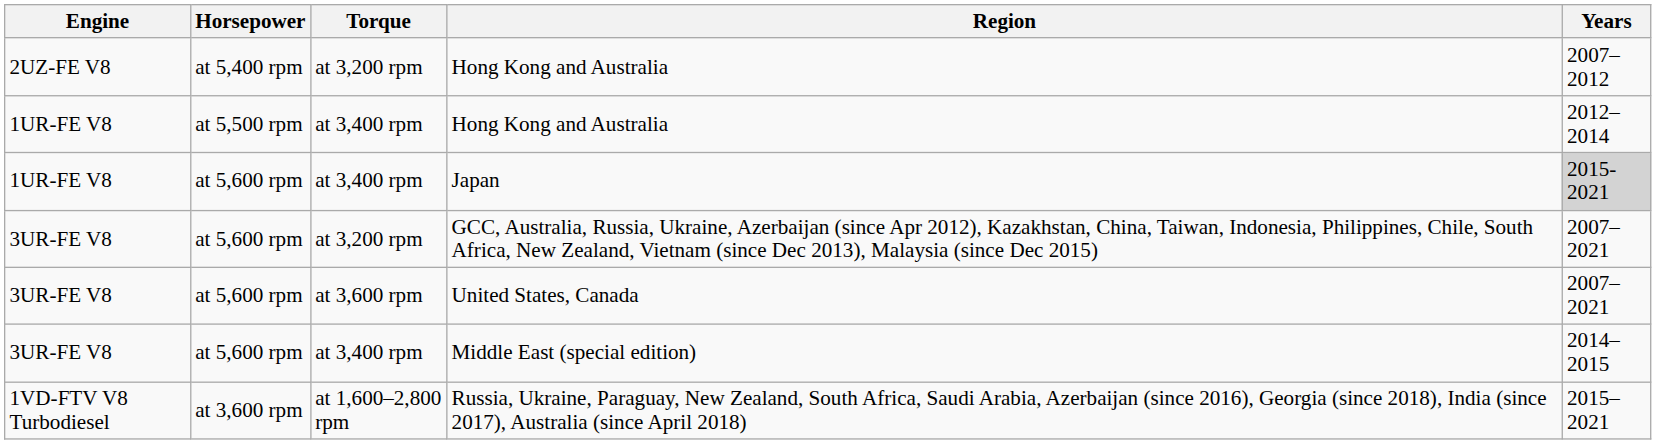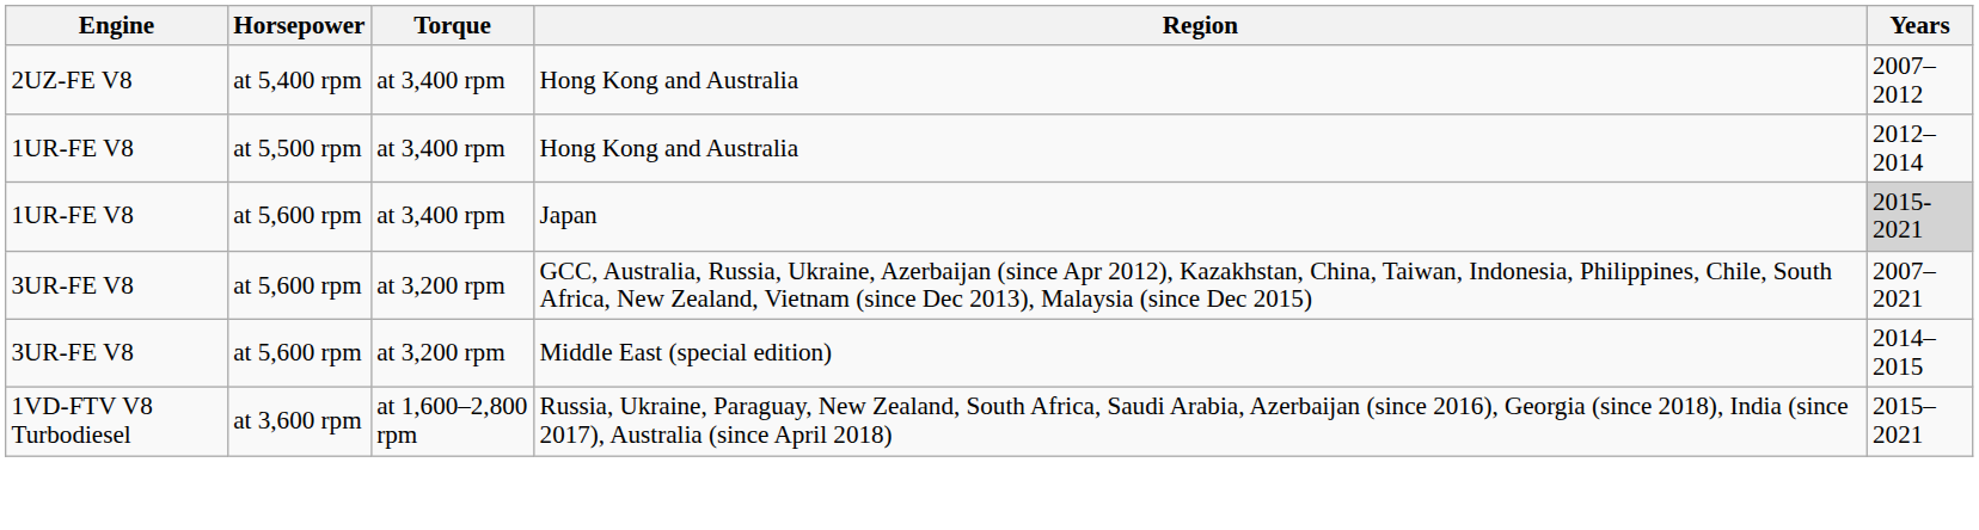 <table class="wikitable">
 <tr>
 <th>Engine</th>
 <th>Horsepower</th>
 <th>Torque</th>
 <th>Region</th>
 <th>Years</th>
 </tr>
 <tr>
 <td>2UZ-FE V8 </td>
 <td> at 5,400 rpm</td>
-<td> at 3,200 rpm</td>
+<td> at 3,400 rpm</td>
 <td>Hong Kong and Australia</td>
 <td>2007–2012</td>
 </tr>
 <tr>
 <td>1UR-FE V8 </td>
 <td> at 5,500 rpm</td>
 <td> at 3,400 rpm</td>
 <td>Hong Kong and Australia</td>
 <td>2012–2014</td>
 </tr>
 <tr>
 <td>1UR-FE V8<br></td>
 <td> at 5,600 rpm</td>
 <td> at 3,400 rpm</td>
 <td>Japan</td>
 <td style="background: lightgrey;">2015-2021</td>
 </tr>
 <tr>
 <td>3UR-FE V8 </td>
 <td> at 5,600 rpm</td>
 <td> at 3,200 rpm</td>
 <td>GCC, Australia, Russia, Ukraine, Azerbaijan (since Apr 2012), Kazakhstan, China, Taiwan, Indonesia, Philippines, Chile, South Africa, New Zealand, Vietnam (since Dec 2013), Malaysia (since Dec 2015)</td>
 <td>2007–2021</td>
 </tr>
 <tr>
 <td>3UR-FE V8 </td>
 <td> at 5,600 rpm</td>
-<td> at 3,600 rpm</td>
-<td>United States, Canada</td>
-<td>2007–2021</td>
-</tr>
-<tr>
-<td>3UR-FE V8 </td>
-<td> at 5,600 rpm</td>
-<td> at 3,400 rpm</td>
+<td> at 3,200 rpm</td>
 <td>Middle East (special edition)</td>
 <td>2014–2015</td>
 </tr>
 <tr>
 <td>1VD-FTV V8  Turbodiesel</td>
 <td> at 3,600 rpm</td>
 <td> at 1,600–2,800 rpm</td>
 <td>Russia, Ukraine, Paraguay, New Zealand, South Africa, Saudi Arabia, Azerbaijan (since 2016), Georgia (since 2018), India (since 2017), Australia (since April 2018)</td>
 <td>2015–2021</td>
 </tr>
 </table>
